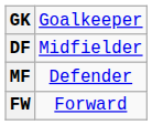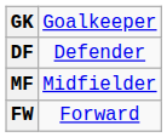 <table class="wikitable plainrowheaders" style="text-align:center;margin-left:1em;float:right">
 <tr>
 <th>GK</th>
 <td colspan=3><a href='#'>Goalkeeper</a></td>
 </tr>
 <tr>
 <th>DF</th>
-<td><a href='#'>Midfielder</a></td>
+<td><a href='#'>Defender</a></td>
 </tr>
 <tr>
 <th>MF</th>
-<td><a href='#'>Defender</a></td>
+<td><a href='#'>Midfielder</a></td>
 </tr>
 <tr>
 <th>FW</th>
 <td colspan=3><a href='#'>Forward</a></td>
 </tr>
 </table>
